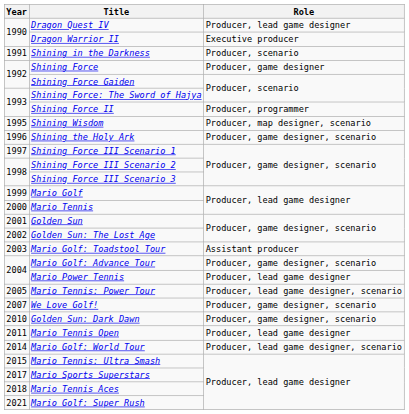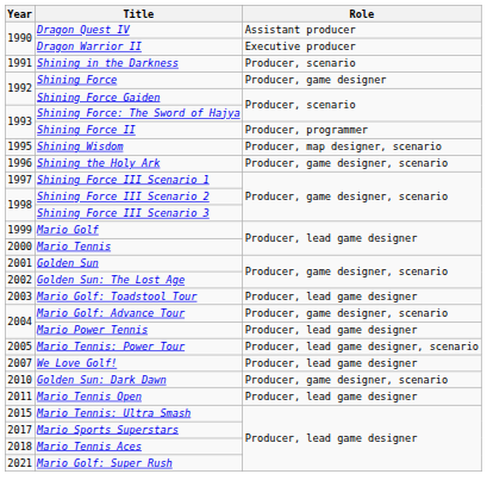 <table class="wikitable sortable">
 <tr>
 <th scope="col">Year</th>
 <th scope="col">Title</th>
 <th scope="col">Role</th>
 </tr>
 <tr>
 <td rowspan="2">1990</td>
 <td><em><a href='#'>Dragon Quest IV</a></em></td>
-<td>Producer, lead game designer</td>
+<td>Assistant producer</td>
 </tr>
 <tr>
 <td><em><a href='#'>Dragon Warrior II</a></em></td>
 <td>Executive producer</td>
 </tr>
 <tr>
 <td>1991</td>
 <td><em><a href='#'>Shining in the Darkness</a></em></td>
 <td>Producer, scenario</td>
 </tr>
 <tr>
 <td rowspan="2">1992</td>
 <td><em><a href='#'>Shining Force</a></em></td>
 <td>Producer, game designer</td>
 </tr>
 <tr>
 <td><em><a href='#'>Shining Force Gaiden</a></em></td>
 <td rowspan="2">Producer, scenario</td>
 </tr>
 <tr>
 <td rowspan="2">1993</td>
 <td><em><a href='#'>Shining Force: The Sword of Hajya</a></em></td>
 </tr>
 <tr>
 <td><em><a href='#'>Shining Force II</a></em></td>
 <td>Producer, programmer</td>
 </tr>
 <tr>
 <td>1995</td>
 <td><em><a href='#'>Shining Wisdom</a></em></td>
 <td>Producer, map designer, scenario</td>
 </tr>
 <tr>
 <td>1996</td>
 <td><em><a href='#'>Shining the Holy Ark</a></em></td>
 <td>Producer, game designer, scenario</td>
 </tr>
 <tr>
 <td>1997</td>
 <td><em><a href='#'>Shining Force III Scenario 1</a></em></td>
 <td rowspan="3">Producer, game designer, scenario</td>
 </tr>
 <tr>
 <td rowspan="2">1998</td>
 <td><em><a href='#'>Shining Force III Scenario 2</a></em></td>
 </tr>
 <tr>
 <td><em><a href='#'>Shining Force III Scenario 3</a></em></td>
 </tr>
 <tr>
 <td>1999</td>
 <td><em><a href='#'>Mario Golf</a></em></td>
 <td rowspan="2">Producer, lead game designer</td>
 </tr>
 <tr>
 <td>2000</td>
 <td><em><a href='#'>Mario Tennis</a></em></td>
 </tr>
 <tr>
 <td>2001</td>
 <td><em><a href='#'>Golden Sun</a></em></td>
 <td rowspan="2">Producer, game designer, scenario</td>
 </tr>
 <tr>
 <td>2002</td>
 <td><em><a href='#'>Golden Sun: The Lost Age</a></em></td>
 </tr>
 <tr>
 <td>2003</td>
 <td><em><a href='#'>Mario Golf: Toadstool Tour</a></em></td>
-<td>Assistant producer</td>
+<td>Producer, lead game designer</td>
 </tr>
 <tr>
 <td rowspan="2">2004</td>
 <td><em><a href='#'>Mario Golf: Advance Tour</a></em></td>
 <td>Producer, game designer, scenario</td>
 </tr>
 <tr>
 <td><em><a href='#'>Mario Power Tennis</a></em></td>
 <td>Producer, lead game designer</td>
 </tr>
 <tr>
 <td>2005</td>
 <td><em><a href='#'>Mario Tennis: Power Tour</a></em></td>
 <td>Producer, lead game designer, scenario</td>
 </tr>
 <tr>
 <td>2007</td>
 <td><em><a href='#'>We Love Golf!</a></em></td>
-<td>Producer, game designer, scenario</td>
+<td>Producer, lead game designer</td>
 </tr>
 <tr>
 <td>2010</td>
 <td><em><a href='#'>Golden Sun: Dark Dawn</a></em></td>
 <td>Producer, game designer, scenario</td>
 </tr>
 <tr>
 <td>2011</td>
 <td><em><a href='#'>Mario Tennis Open</a></em></td>
 <td>Producer, lead game designer</td>
-</tr>
-<tr>
-<td>2014</td>
-<td><em><a href='#'>Mario Golf: World Tour</a></em></td>
-<td>Producer, lead game designer, scenario</td>
 </tr>
 <tr>
 <td>2015</td>
 <td><em><a href='#'>Mario Tennis: Ultra Smash</a></em></td>
 <td rowspan="4">Producer, lead game designer</td>
 </tr>
 <tr>
 <td>2017</td>
 <td><em><a href='#'>Mario Sports Superstars</a></em></td>
 </tr>
 <tr>
 <td>2018</td>
 <td><em><a href='#'>Mario Tennis Aces</a></em></td>
 </tr>
 <tr>
 <td>2021</td>
 <td><em><a href='#'>Mario Golf: Super Rush</a></em></td>
 </tr>
 </table>
